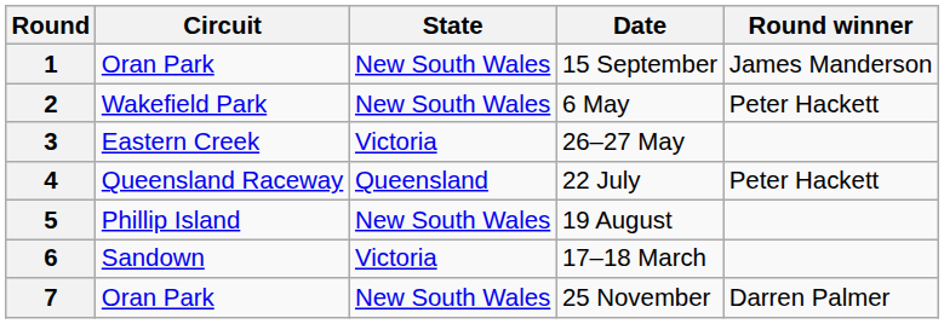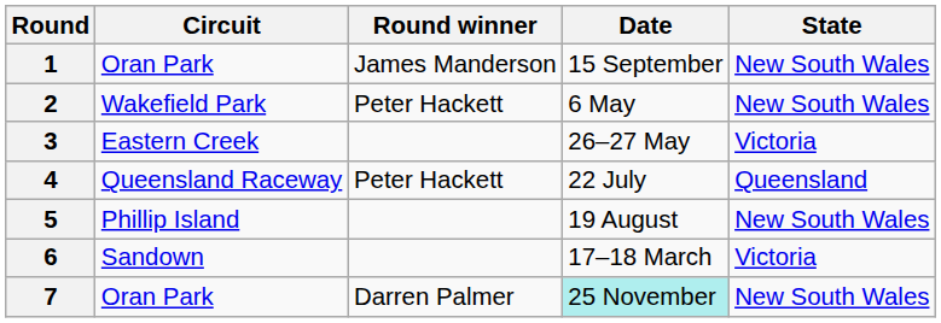 <table class="wikitable" style="font-size: 85%;">
 <tr>
 <th>Round</th>
 <th>Circuit</th>
+<th>Round winner</th>
+<th>Date</th>
 <th>State</th>
-<th>Date</th>
-<th>Round winner</th>
 </tr>
 <tr>
 <th>1</th>
 <td><a href='#'>Oran Park</a></td>
+<td>James Manderson</td>
+<td>15 September</td>
 <td><a href='#'>New South Wales</a></td>
-<td>15 September</td>
-<td>James Manderson</td>
 </tr>
 <tr>
 <th>2</th>
 <td><a href='#'>Wakefield Park</a></td>
+<td>Peter Hackett</td>
+<td>6 May</td>
 <td><a href='#'>New South Wales</a></td>
-<td>6 May</td>
-<td>Peter Hackett</td>
 </tr>
 <tr>
 <th>3</th>
 <td><a href='#'>Eastern Creek</a></td>
+<td></td>
+<td>26–27 May</td>
 <td><a href='#'>Victoria</a></td>
-<td>26–27 May</td>
-<td></td>
 </tr>
 <tr>
 <th>4</th>
 <td><a href='#'>Queensland Raceway</a></td>
+<td>Peter Hackett</td>
+<td>22 July</td>
 <td><a href='#'>Queensland</a></td>
-<td>22 July</td>
-<td>Peter Hackett</td>
 </tr>
 <tr>
 <th>5</th>
 <td><a href='#'>Phillip Island</a></td>
+<td></td>
+<td>19 August</td>
 <td><a href='#'>New South Wales</a></td>
-<td>19 August</td>
-<td></td>
 </tr>
 <tr>
 <th>6</th>
 <td><a href='#'>Sandown</a></td>
+<td></td>
+<td>17–18 March</td>
 <td><a href='#'>Victoria</a></td>
-<td>17–18 March</td>
-<td></td>
 </tr>
 <tr>
 <th>7</th>
 <td><a href='#'>Oran Park</a></td>
+<td>Darren Palmer</td>
+<td style="background: paleturquoise;">25 November</td>
 <td><a href='#'>New South Wales</a></td>
-<td>25 November</td>
-<td>Darren Palmer</td>
 </tr>
 </table>
